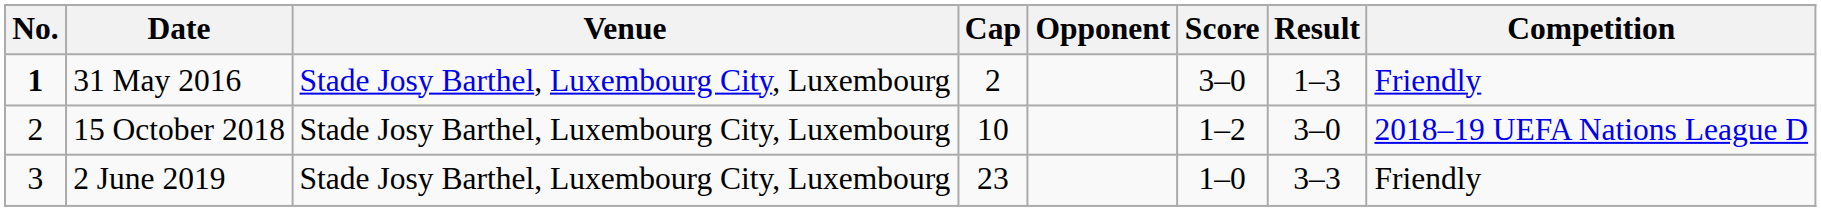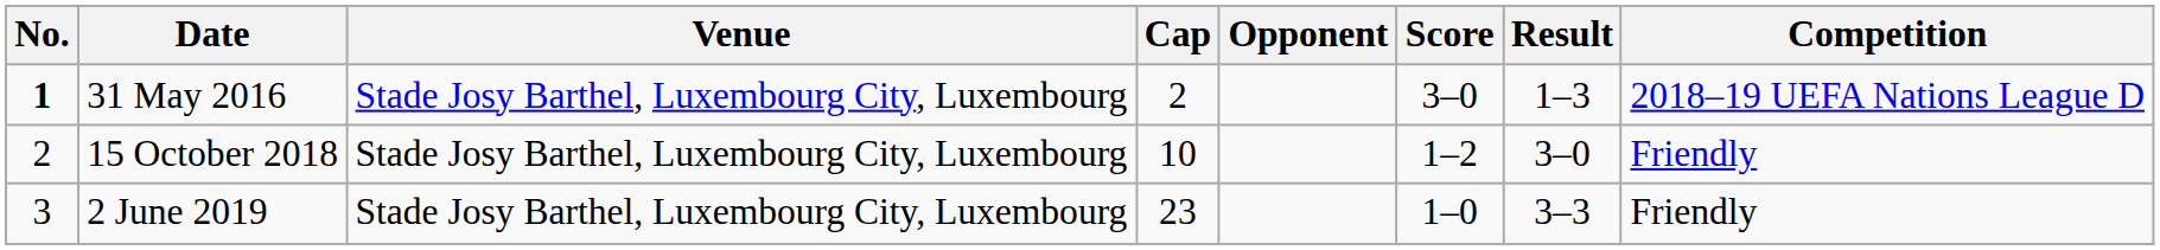 <table class="wikitable sortable">
 <tr>
 <th scope="col">No.</th>
 <th scope="col" data-sort-type="date">Date</th>
 <th scope="col">Venue</th>
 <th scope="col">Cap</th>
 <th scope="col">Opponent</th>
 <th scope="col">Score</th>
 <th scope="col">Result</th>
 <th scope="col">Competition</th>
 </tr>
 <tr>
 <td align="center"><strong>1</strong></td>
 <td>31 May 2016</td>
 <td><a href='#'>Stade Josy Barthel</a>, <a href='#'>Luxembourg City</a>, Luxembourg</td>
 <td align="center">2</td>
 <td></td>
 <td align="center">3–0</td>
 <td align="center">1–3</td>
-<td><a href='#'>Friendly</a></td>
+<td><a href='#'>2018&ndash;19 UEFA Nations League D</a></td>
 </tr>
 <tr>
 <td align="center">2</td>
 <td>15 October 2018</td>
 <td>Stade Josy Barthel, Luxembourg City, Luxembourg</td>
 <td align="center">10</td>
 <td></td>
 <td align="center">1–2</td>
 <td align="center">3–0</td>
-<td><a href='#'>2018&ndash;19 UEFA Nations League D</a></td>
+<td><a href='#'>Friendly</a></td>
 </tr>
 <tr>
 <td align="center">3</td>
 <td>2 June 2019</td>
 <td>Stade Josy Barthel, Luxembourg City, Luxembourg</td>
 <td align="center">23</td>
 <td></td>
 <td align="center">1–0</td>
 <td align="center">3–3</td>
 <td>Friendly</td>
 </tr>
 </table>
